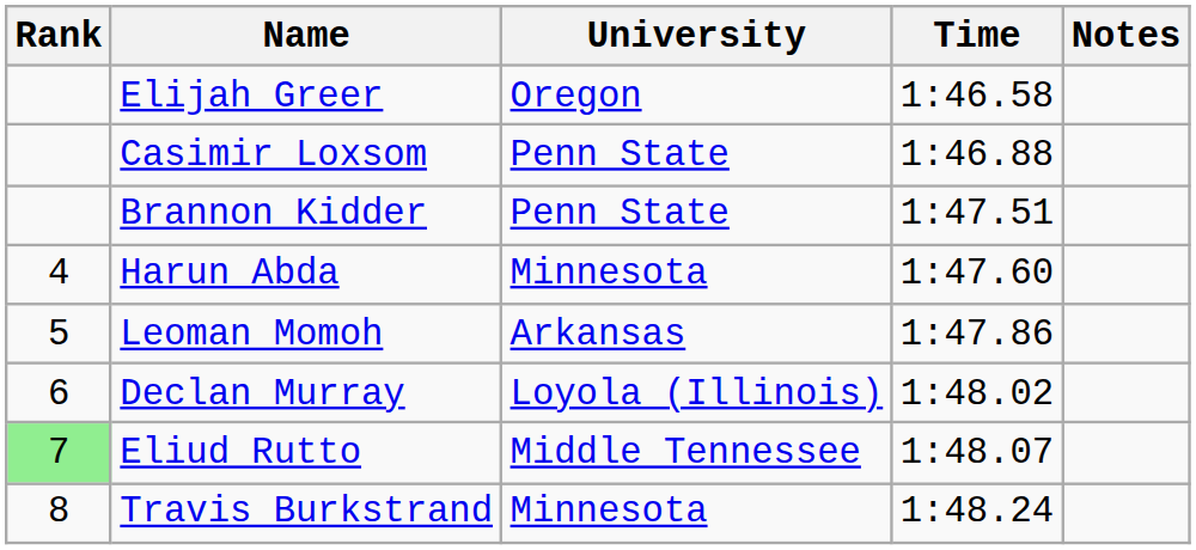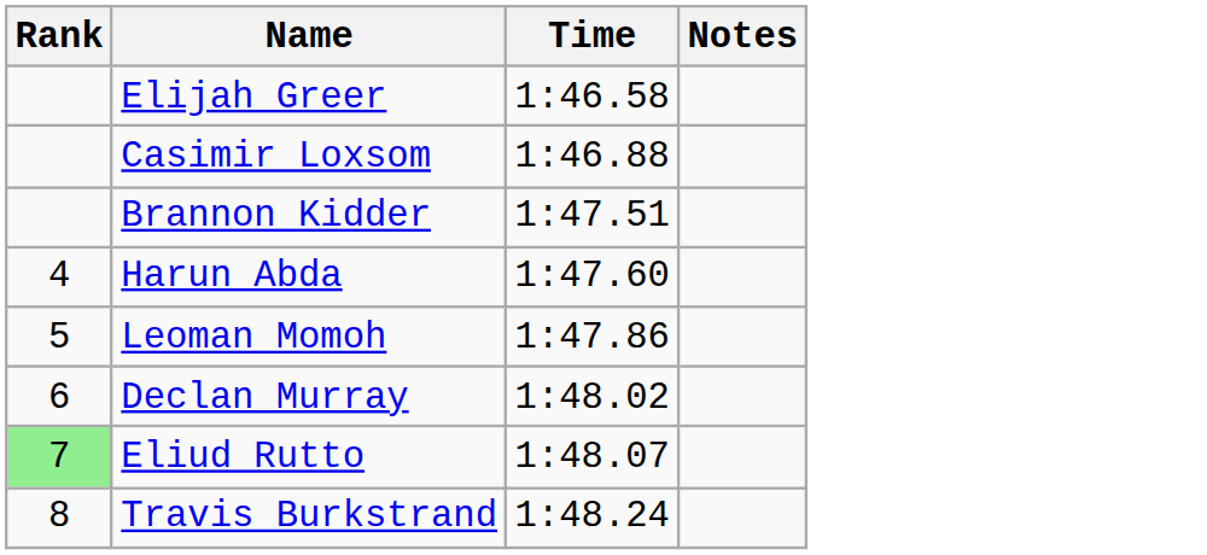 <table class="wikitable sortable" style="text-align:center">
 <tr>
 <th>Rank</th>
 <th>Name</th>
-<th>University</th>
 <th>Time</th>
 <th>Notes</th>
 </tr>
 <tr>
 <td></td>
 <td align=left><a href='#'>Elijah Greer</a></td>
-<td align=left><a href='#'>Oregon</a></td>
 <td>1:46.58</td>
 <td></td>
 </tr>
 <tr>
 <td></td>
 <td align=left><a href='#'>Casimir Loxsom</a></td>
-<td align=left><a href='#'>Penn State</a></td>
 <td>1:46.88</td>
 <td></td>
 </tr>
 <tr>
 <td></td>
 <td align=left><a href='#'>Brannon Kidder</a></td>
-<td align=left><a href='#'>Penn State</a></td>
 <td>1:47.51</td>
 <td></td>
 </tr>
 <tr>
 <td>4</td>
 <td align=left><a href='#'>Harun Abda</a></td>
-<td align=left><a href='#'>Minnesota</a></td>
 <td>1:47.60</td>
 <td></td>
 </tr>
 <tr>
 <td>5</td>
 <td align=left><a href='#'>Leoman Momoh</a> </td>
-<td align=left><a href='#'>Arkansas</a></td>
 <td>1:47.86</td>
 <td></td>
 </tr>
 <tr>
 <td>6</td>
 <td align=left><a href='#'>Declan Murray</a></td>
-<td align=left><a href='#'>Loyola (Illinois)</a></td>
 <td>1:48.02</td>
 <td></td>
 </tr>
 <tr>
 <td style="background: lightgreen;">7</td>
 <td align=left><a href='#'>Eliud Rutto</a></td>
-<td align=left><a href='#'>Middle Tennessee</a></td>
 <td>1:48.07</td>
 <td></td>
 </tr>
 <tr>
 <td>8</td>
 <td align=left><a href='#'>Travis Burkstrand</a></td>
-<td align=left><a href='#'>Minnesota</a></td>
 <td>1:48.24</td>
 <td></td>
 </tr>
 </table>
